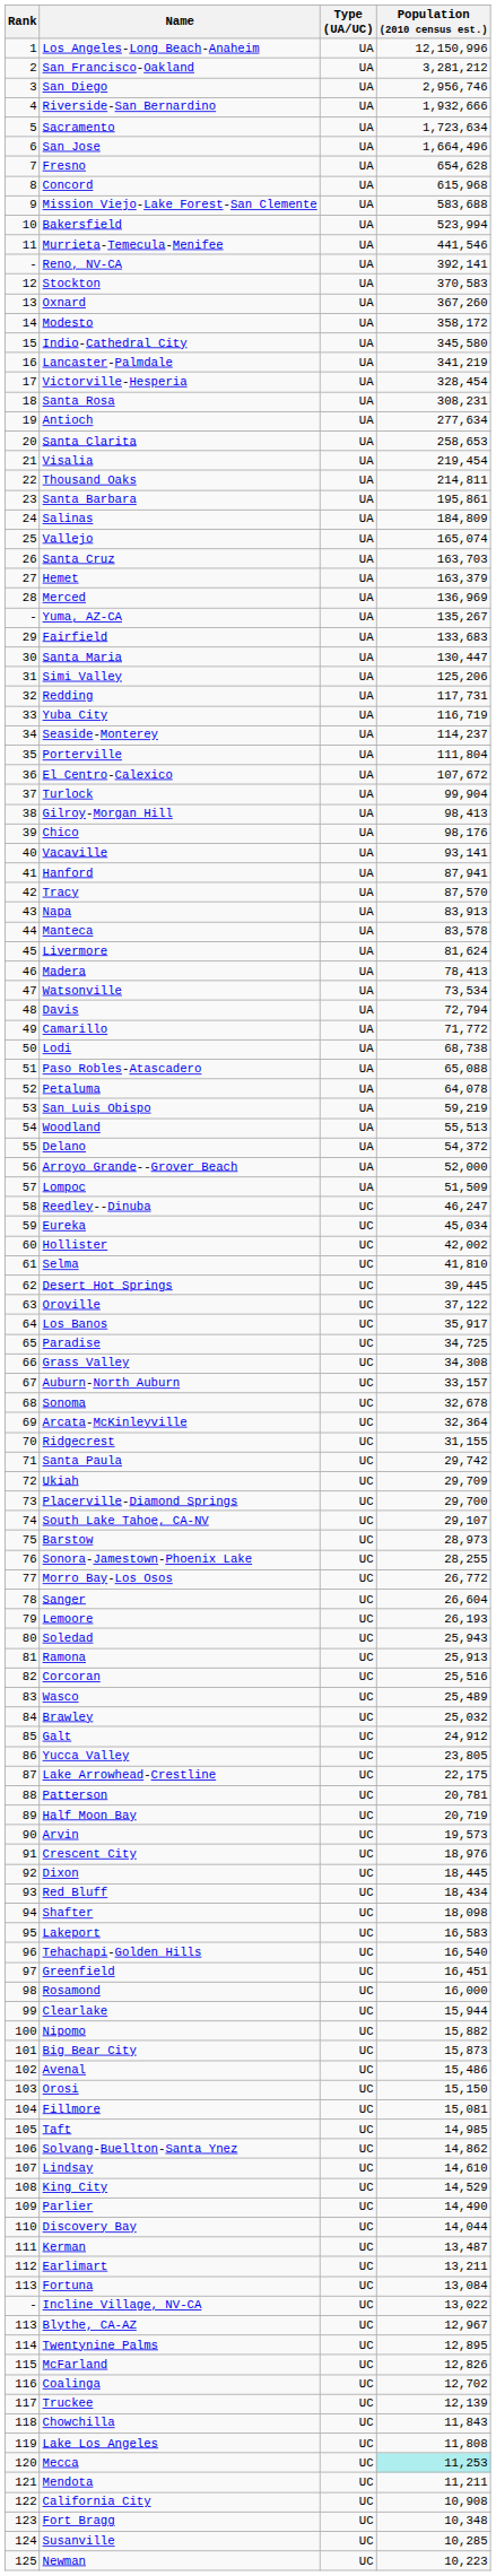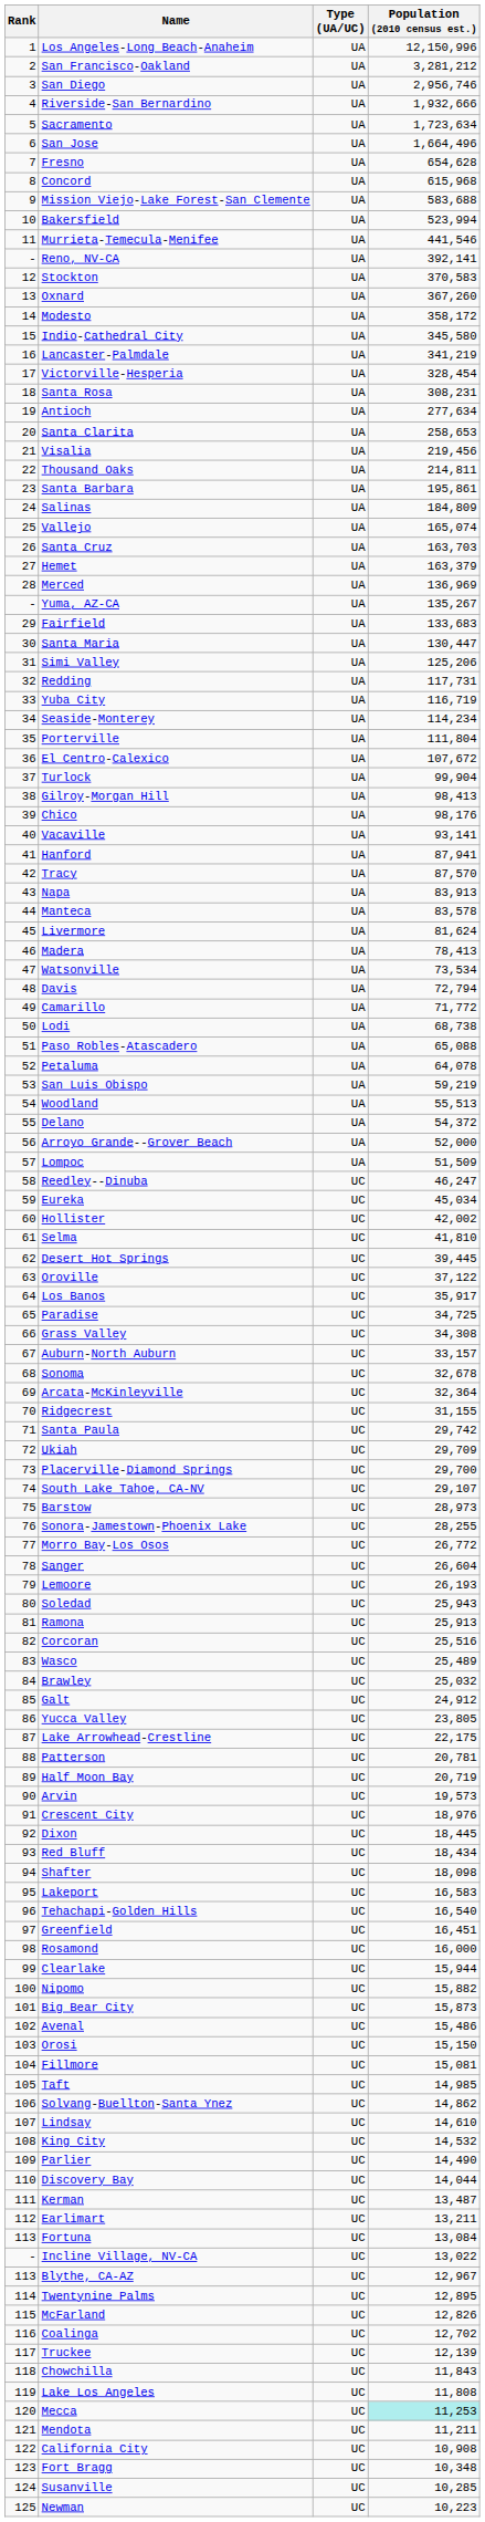 <table class="wikitable sortable"  style="text-align:right">
 <tr style="text-align:center;">
 <th>Rank</th>
 <th>Name</th>
 <th>Type<br>(UA/UC)</th>
 <th>Population<br><small>(2010 census est.)</small></th>
 </tr>
 <tr>
 <td>1</td>
 <td style="text-align:left;"><a href='#'>Los Angeles</a>-<a href='#'>Long Beach</a>-<a href='#'>Anaheim</a></td>
 <td>UA</td>
 <td>12,150,996</td>
 </tr>
 <tr>
 <td>2</td>
 <td style="text-align:left;"><a href='#'>San Francisco</a>-<a href='#'>Oakland</a></td>
 <td>UA</td>
 <td>3,281,212</td>
 </tr>
 <tr>
 <td>3</td>
 <td style="text-align:left;"><a href='#'>San Diego</a></td>
 <td>UA</td>
 <td>2,956,746</td>
 </tr>
 <tr>
 <td>4</td>
 <td style="text-align:left;"><a href='#'>Riverside</a>-<a href='#'>San Bernardino</a></td>
 <td>UA</td>
 <td>1,932,666</td>
 </tr>
 <tr>
 <td>5</td>
 <td style="text-align:left;"><a href='#'>Sacramento</a></td>
 <td>UA</td>
 <td>1,723,634</td>
 </tr>
 <tr>
 <td>6</td>
 <td style="text-align:left;"><a href='#'>San Jose</a></td>
 <td>UA</td>
 <td>1,664,496</td>
 </tr>
 <tr>
 <td>7</td>
 <td style="text-align:left;"><a href='#'>Fresno</a></td>
 <td>UA</td>
 <td>654,628</td>
 </tr>
 <tr>
 <td>8</td>
 <td style="text-align:left;"><a href='#'>Concord</a></td>
 <td>UA</td>
 <td>615,968</td>
 </tr>
 <tr>
 <td>9</td>
 <td style="text-align:left;"><a href='#'>Mission Viejo</a>-<a href='#'>Lake Forest</a>-<a href='#'>San Clemente</a></td>
 <td>UA</td>
 <td>583,688</td>
 </tr>
 <tr>
 <td>10</td>
 <td style="text-align:left;"><a href='#'>Bakersfield</a></td>
 <td>UA</td>
 <td>523,994</td>
 </tr>
 <tr>
 <td>11</td>
 <td style="text-align:left;"><a href='#'>Murrieta</a>-<a href='#'>Temecula</a>-<a href='#'>Menifee</a></td>
 <td>UA</td>
 <td>441,546</td>
 </tr>
 <tr>
 <td><span>-</span></td>
 <td style="text-align:left;"><a href='#'><span>Reno, NV-CA</span></a></td>
 <td><span>UA</span></td>
 <td><span>392,141</span></td>
 </tr>
 <tr>
 <td>12</td>
 <td style="text-align:left;"><a href='#'>Stockton</a></td>
 <td>UA</td>
 <td>370,583</td>
 </tr>
 <tr>
 <td>13</td>
 <td style="text-align:left;"><a href='#'>Oxnard</a></td>
 <td>UA</td>
 <td>367,260</td>
 </tr>
 <tr>
 <td>14</td>
 <td style="text-align:left;"><a href='#'>Modesto</a></td>
 <td>UA</td>
 <td>358,172</td>
 </tr>
 <tr>
 <td>15</td>
 <td style="text-align:left;"><a href='#'>Indio</a>-<a href='#'>Cathedral City</a></td>
 <td>UA</td>
 <td>345,580</td>
 </tr>
 <tr>
 <td>16</td>
 <td style="text-align:left;"><a href='#'>Lancaster</a>-<a href='#'>Palmdale</a></td>
 <td>UA</td>
 <td>341,219</td>
 </tr>
 <tr>
 <td>17</td>
 <td style="text-align:left;"><a href='#'>Victorville</a>-<a href='#'>Hesperia</a></td>
 <td>UA</td>
 <td>328,454</td>
 </tr>
 <tr>
 <td>18</td>
 <td style="text-align:left;"><a href='#'>Santa Rosa</a></td>
 <td>UA</td>
 <td>308,231</td>
 </tr>
 <tr>
 <td>19</td>
 <td style="text-align:left;"><a href='#'>Antioch</a></td>
 <td>UA</td>
 <td>277,634</td>
 </tr>
 <tr>
 <td>20</td>
 <td style="text-align:left;"><a href='#'>Santa Clarita</a></td>
 <td>UA</td>
 <td>258,653</td>
 </tr>
 <tr>
 <td>21</td>
 <td style="text-align:left;"><a href='#'>Visalia</a></td>
 <td>UA</td>
-<td>219,454</td>
+<td>219,456</td>
 </tr>
 <tr>
 <td>22</td>
 <td style="text-align:left;"><a href='#'>Thousand Oaks</a></td>
 <td>UA</td>
 <td>214,811</td>
 </tr>
 <tr>
 <td>23</td>
 <td style="text-align:left;"><a href='#'>Santa Barbara</a></td>
 <td>UA</td>
 <td>195,861</td>
 </tr>
 <tr>
 <td>24</td>
 <td style="text-align:left;"><a href='#'>Salinas</a></td>
 <td>UA</td>
 <td>184,809</td>
 </tr>
 <tr>
 <td>25</td>
 <td style="text-align:left;"><a href='#'>Vallejo</a></td>
 <td>UA</td>
 <td>165,074</td>
 </tr>
 <tr>
 <td>26</td>
 <td style="text-align:left;"><a href='#'>Santa Cruz</a></td>
 <td>UA</td>
 <td>163,703</td>
 </tr>
 <tr>
 <td>27</td>
 <td style="text-align:left;"><a href='#'>Hemet</a></td>
 <td>UA</td>
 <td>163,379</td>
 </tr>
 <tr>
 <td>28</td>
 <td style="text-align:left;"><a href='#'>Merced</a></td>
 <td>UA</td>
 <td>136,969</td>
 </tr>
 <tr>
 <td><span>-</span></td>
 <td style="text-align:left;"><a href='#'><span>Yuma, AZ-CA</span></a></td>
 <td><span>UA</span></td>
 <td><span>135,267</span></td>
 </tr>
 <tr>
 <td>29</td>
 <td style="text-align:left;"><a href='#'>Fairfield</a></td>
 <td>UA</td>
 <td>133,683</td>
 </tr>
 <tr>
 <td>30</td>
 <td style="text-align:left;"><a href='#'>Santa Maria</a></td>
 <td>UA</td>
 <td>130,447</td>
 </tr>
 <tr>
 <td>31</td>
 <td style="text-align:left;"><a href='#'>Simi Valley</a></td>
 <td>UA</td>
 <td>125,206</td>
 </tr>
 <tr>
 <td>32</td>
 <td style="text-align:left;"><a href='#'>Redding</a></td>
 <td>UA</td>
 <td>117,731</td>
 </tr>
 <tr>
 <td>33</td>
 <td style="text-align:left;"><a href='#'>Yuba City</a></td>
 <td>UA</td>
 <td>116,719</td>
 </tr>
 <tr>
 <td>34</td>
 <td style="text-align:left;"><a href='#'>Seaside</a>-<a href='#'>Monterey</a></td>
 <td>UA</td>
-<td>114,237</td>
+<td>114,234</td>
 </tr>
 <tr>
 <td>35</td>
 <td style="text-align:left;"><a href='#'>Porterville</a></td>
 <td>UA</td>
 <td>111,804</td>
 </tr>
 <tr>
 <td>36</td>
 <td style="text-align:left;"><a href='#'>El Centro</a>-<a href='#'>Calexico</a></td>
 <td>UA</td>
 <td>107,672</td>
 </tr>
 <tr>
 <td>37</td>
 <td style="text-align:left;"><a href='#'>Turlock</a></td>
 <td>UA</td>
 <td>99,904</td>
 </tr>
 <tr>
 <td>38</td>
 <td style="text-align:left;"><a href='#'>Gilroy</a>-<a href='#'>Morgan Hill</a></td>
 <td>UA</td>
 <td>98,413</td>
 </tr>
 <tr>
 <td>39</td>
 <td style="text-align:left;"><a href='#'>Chico</a></td>
 <td>UA</td>
 <td>98,176</td>
 </tr>
 <tr>
 <td>40</td>
 <td style="text-align:left;"><a href='#'>Vacaville</a></td>
 <td>UA</td>
 <td>93,141</td>
 </tr>
 <tr>
 <td>41</td>
 <td style="text-align:left;"><a href='#'>Hanford</a></td>
 <td>UA</td>
 <td>87,941</td>
 </tr>
 <tr>
 <td>42</td>
 <td style="text-align:left;"><a href='#'>Tracy</a></td>
 <td>UA</td>
 <td>87,570</td>
 </tr>
 <tr>
 <td>43</td>
 <td style="text-align:left;"><a href='#'>Napa</a></td>
 <td>UA</td>
 <td>83,913</td>
 </tr>
 <tr>
 <td>44</td>
 <td style="text-align:left;"><a href='#'>Manteca</a></td>
 <td>UA</td>
 <td>83,578</td>
 </tr>
 <tr>
 <td>45</td>
 <td style="text-align:left;"><a href='#'>Livermore</a></td>
 <td>UA</td>
 <td>81,624</td>
 </tr>
 <tr>
 <td>46</td>
 <td style="text-align:left;"><a href='#'>Madera</a></td>
 <td>UA</td>
 <td>78,413</td>
 </tr>
 <tr>
 <td>47</td>
 <td style="text-align:left;"><a href='#'>Watsonville</a></td>
 <td>UA</td>
 <td>73,534</td>
 </tr>
 <tr>
 <td>48</td>
 <td style="text-align:left;"><a href='#'>Davis</a></td>
 <td>UA</td>
 <td>72,794</td>
 </tr>
 <tr>
 <td>49</td>
 <td style="text-align:left;"><a href='#'>Camarillo</a></td>
 <td>UA</td>
 <td>71,772</td>
 </tr>
 <tr>
 <td>50</td>
 <td style="text-align:left;"><a href='#'>Lodi</a></td>
 <td>UA</td>
 <td>68,738</td>
 </tr>
 <tr>
 <td>51</td>
 <td style="text-align:left;"><a href='#'>Paso Robles</a>-<a href='#'>Atascadero</a></td>
 <td>UA</td>
 <td>65,088</td>
 </tr>
 <tr>
 <td>52</td>
 <td style="text-align:left;"><a href='#'>Petaluma</a></td>
 <td>UA</td>
 <td>64,078</td>
 </tr>
 <tr>
 <td>53</td>
 <td style="text-align:left;"><a href='#'>San Luis Obispo</a></td>
 <td>UA</td>
 <td>59,219</td>
 </tr>
 <tr>
 <td>54</td>
 <td style="text-align:left;"><a href='#'>Woodland</a></td>
 <td>UA</td>
 <td>55,513</td>
 </tr>
 <tr>
 <td>55</td>
 <td style="text-align:left;"><a href='#'>Delano</a></td>
 <td>UA</td>
 <td>54,372</td>
 </tr>
 <tr>
 <td>56</td>
 <td style="text-align:left;"><a href='#'>Arroyo Grande</a>--<a href='#'>Grover Beach</a></td>
 <td>UA</td>
 <td>52,000</td>
 </tr>
 <tr>
 <td>57</td>
 <td style="text-align:left;"><a href='#'>Lompoc</a></td>
 <td>UA</td>
 <td>51,509</td>
 </tr>
 <tr>
 <td>58</td>
 <td style="text-align:left;"><a href='#'>Reedley</a>--<a href='#'>Dinuba</a></td>
 <td>UC</td>
 <td>46,247</td>
 </tr>
 <tr>
 <td>59</td>
 <td style="text-align:left;"><a href='#'>Eureka</a></td>
 <td>UC</td>
 <td>45,034</td>
 </tr>
 <tr>
 <td>60</td>
 <td style="text-align:left;"><a href='#'>Hollister</a></td>
 <td>UC</td>
 <td>42,002</td>
 </tr>
 <tr>
 <td>61</td>
 <td style="text-align:left;"><a href='#'>Selma</a></td>
 <td>UC</td>
 <td>41,810</td>
 </tr>
 <tr>
 <td>62</td>
 <td style="text-align:left;"><a href='#'>Desert Hot Springs</a></td>
 <td>UC</td>
 <td>39,445</td>
 </tr>
 <tr>
 <td>63</td>
 <td style="text-align:left;"><a href='#'>Oroville</a></td>
 <td>UC</td>
 <td>37,122</td>
 </tr>
 <tr>
 <td>64</td>
 <td style="text-align:left;"><a href='#'>Los Banos</a></td>
 <td>UC</td>
 <td>35,917</td>
 </tr>
 <tr>
 <td>65</td>
 <td style="text-align:left;"><a href='#'>Paradise</a></td>
 <td>UC</td>
 <td>34,725</td>
 </tr>
 <tr>
 <td>66</td>
 <td style="text-align:left;"><a href='#'>Grass Valley</a></td>
 <td>UC</td>
 <td>34,308</td>
 </tr>
 <tr>
 <td>67</td>
 <td style="text-align:left;"><a href='#'>Auburn</a>-<a href='#'>North Auburn</a></td>
 <td>UC</td>
 <td>33,157</td>
 </tr>
 <tr>
 <td>68</td>
 <td style="text-align:left;"><a href='#'>Sonoma</a></td>
 <td>UC</td>
 <td>32,678</td>
 </tr>
 <tr>
 <td>69</td>
 <td style="text-align:left;"><a href='#'>Arcata</a>-<a href='#'>McKinleyville</a></td>
 <td>UC</td>
 <td>32,364</td>
 </tr>
 <tr>
 <td>70</td>
 <td style="text-align:left;"><a href='#'>Ridgecrest</a></td>
 <td>UC</td>
 <td>31,155</td>
 </tr>
 <tr>
 <td>71</td>
 <td style="text-align:left;"><a href='#'>Santa Paula</a></td>
 <td>UC</td>
 <td>29,742</td>
 </tr>
 <tr>
 <td>72</td>
 <td style="text-align:left;"><a href='#'>Ukiah</a></td>
 <td>UC</td>
 <td>29,709</td>
 </tr>
 <tr>
 <td>73</td>
 <td style="text-align:left;"><a href='#'>Placerville</a>-<a href='#'>Diamond Springs</a></td>
 <td>UC</td>
 <td>29,700</td>
 </tr>
 <tr>
 <td>74</td>
 <td style="text-align:left;"><a href='#'>South Lake Tahoe, CA-NV</a></td>
 <td>UC</td>
 <td>29,107</td>
 </tr>
 <tr>
 <td>75</td>
 <td style="text-align:left;"><a href='#'>Barstow</a></td>
 <td>UC</td>
 <td>28,973</td>
 </tr>
 <tr>
 <td>76</td>
 <td style="text-align:left;"><a href='#'>Sonora</a>-<a href='#'>Jamestown</a>-<a href='#'>Phoenix Lake</a></td>
 <td>UC</td>
 <td>28,255</td>
 </tr>
 <tr>
 <td>77</td>
 <td style="text-align:left;"><a href='#'>Morro Bay</a>-<a href='#'>Los Osos</a></td>
 <td>UC</td>
 <td>26,772</td>
 </tr>
 <tr>
 <td>78</td>
 <td style="text-align:left;"><a href='#'>Sanger</a></td>
 <td>UC</td>
 <td>26,604</td>
 </tr>
 <tr>
 <td>79</td>
 <td style="text-align:left;"><a href='#'>Lemoore</a></td>
 <td>UC</td>
 <td>26,193</td>
 </tr>
 <tr>
 <td>80</td>
 <td style="text-align:left;"><a href='#'>Soledad</a></td>
 <td>UC</td>
 <td>25,943</td>
 </tr>
 <tr>
 <td>81</td>
 <td style="text-align:left;"><a href='#'>Ramona</a></td>
 <td>UC</td>
 <td>25,913</td>
 </tr>
 <tr>
 <td>82</td>
 <td style="text-align:left;"><a href='#'>Corcoran</a></td>
 <td>UC</td>
 <td>25,516</td>
 </tr>
 <tr>
 <td>83</td>
 <td style="text-align:left;"><a href='#'>Wasco</a></td>
 <td>UC</td>
 <td>25,489</td>
 </tr>
 <tr>
 <td>84</td>
 <td style="text-align:left;"><a href='#'>Brawley</a></td>
 <td>UC</td>
 <td>25,032</td>
 </tr>
 <tr>
 <td>85</td>
 <td style="text-align:left;"><a href='#'>Galt</a></td>
 <td>UC</td>
 <td>24,912</td>
 </tr>
 <tr>
 <td>86</td>
 <td style="text-align:left;"><a href='#'>Yucca Valley</a></td>
 <td>UC</td>
 <td>23,805</td>
 </tr>
 <tr>
 <td>87</td>
 <td style="text-align:left;"><a href='#'>Lake Arrowhead</a>-<a href='#'>Crestline</a></td>
 <td>UC</td>
 <td>22,175</td>
 </tr>
 <tr>
 <td>88</td>
 <td style="text-align:left;"><a href='#'>Patterson</a></td>
 <td>UC</td>
 <td>20,781</td>
 </tr>
 <tr>
 <td>89</td>
 <td style="text-align:left;"><a href='#'>Half Moon Bay</a></td>
 <td>UC</td>
 <td>20,719</td>
 </tr>
 <tr>
 <td>90</td>
 <td style="text-align:left;"><a href='#'>Arvin</a></td>
 <td>UC</td>
 <td>19,573</td>
 </tr>
 <tr>
 <td>91</td>
 <td style="text-align:left;"><a href='#'>Crescent City</a></td>
 <td>UC</td>
 <td>18,976</td>
 </tr>
 <tr>
 <td>92</td>
 <td style="text-align:left;"><a href='#'>Dixon</a></td>
 <td>UC</td>
 <td>18,445</td>
 </tr>
 <tr>
 <td>93</td>
 <td style="text-align:left;"><a href='#'>Red Bluff</a></td>
 <td>UC</td>
 <td>18,434</td>
 </tr>
 <tr>
 <td>94</td>
 <td style="text-align:left;"><a href='#'>Shafter</a></td>
 <td>UC</td>
 <td>18,098</td>
 </tr>
 <tr>
 <td>95</td>
 <td style="text-align:left;"><a href='#'>Lakeport</a></td>
 <td>UC</td>
 <td>16,583</td>
 </tr>
 <tr>
 <td>96</td>
 <td style="text-align:left;"><a href='#'>Tehachapi</a>-<a href='#'>Golden Hills</a></td>
 <td>UC</td>
 <td>16,540</td>
 </tr>
 <tr>
 <td>97</td>
 <td style="text-align:left;"><a href='#'>Greenfield</a></td>
 <td>UC</td>
 <td>16,451</td>
 </tr>
 <tr>
 <td>98</td>
 <td style="text-align:left;"><a href='#'>Rosamond</a></td>
 <td>UC</td>
 <td>16,000</td>
 </tr>
 <tr>
 <td>99</td>
 <td style="text-align:left;"><a href='#'>Clearlake</a></td>
 <td>UC</td>
 <td>15,944</td>
 </tr>
 <tr>
 <td>100</td>
 <td style="text-align:left;"><a href='#'>Nipomo</a></td>
 <td>UC</td>
 <td>15,882</td>
 </tr>
 <tr>
 <td>101</td>
 <td style="text-align:left;"><a href='#'>Big Bear City</a></td>
 <td>UC</td>
 <td>15,873</td>
 </tr>
 <tr>
 <td>102</td>
 <td style="text-align:left;"><a href='#'>Avenal</a></td>
 <td>UC</td>
 <td>15,486</td>
 </tr>
 <tr>
 <td>103</td>
 <td style="text-align:left;"><a href='#'>Orosi</a></td>
 <td>UC</td>
 <td>15,150</td>
 </tr>
 <tr>
 <td>104</td>
 <td style="text-align:left;"><a href='#'>Fillmore</a></td>
 <td>UC</td>
 <td>15,081</td>
 </tr>
 <tr>
 <td>105</td>
 <td style="text-align:left;"><a href='#'>Taft</a></td>
 <td>UC</td>
 <td>14,985</td>
 </tr>
 <tr>
 <td>106</td>
 <td style="text-align:left;"><a href='#'>Solvang</a>-<a href='#'>Buellton</a>-<a href='#'>Santa Ynez</a></td>
 <td>UC</td>
 <td>14,862</td>
 </tr>
 <tr>
 <td>107</td>
 <td style="text-align:left;"><a href='#'>Lindsay</a></td>
 <td>UC</td>
 <td>14,610</td>
 </tr>
 <tr>
 <td>108</td>
 <td style="text-align:left;"><a href='#'>King City</a></td>
 <td>UC</td>
-<td>14,529</td>
+<td>14,532</td>
 </tr>
 <tr>
 <td>109</td>
 <td style="text-align:left;"><a href='#'>Parlier</a></td>
 <td>UC</td>
 <td>14,490</td>
 </tr>
 <tr>
 <td>110</td>
 <td style="text-align:left;"><a href='#'>Discovery Bay</a></td>
 <td>UC</td>
 <td>14,044</td>
 </tr>
 <tr>
 <td>111</td>
 <td style="text-align:left;"><a href='#'>Kerman</a></td>
 <td>UC</td>
 <td>13,487</td>
 </tr>
 <tr>
 <td>112</td>
 <td style="text-align:left;"><a href='#'>Earlimart</a></td>
 <td>UC</td>
 <td>13,211</td>
 </tr>
 <tr>
 <td>113</td>
 <td style="text-align:left;"><a href='#'>Fortuna</a></td>
 <td>UC</td>
 <td>13,084</td>
 </tr>
 <tr>
 <td><span>-</span></td>
 <td style="text-align:left;"><a href='#'><span>Incline Village, NV-CA</span></a></td>
 <td><span>UC</span></td>
 <td><span>13,022</span></td>
 </tr>
 <tr>
 <td><span>113</span></td>
 <td style="text-align:left;"><a href='#'><span>Blythe, CA-AZ</span></a></td>
 <td><span>UC</span></td>
 <td><span>12,967</span></td>
 </tr>
 <tr>
 <td>114</td>
 <td style="text-align:left;"><a href='#'>Twentynine Palms</a></td>
 <td>UC</td>
 <td>12,895</td>
 </tr>
 <tr>
 <td>115</td>
 <td style="text-align:left;"><a href='#'>McFarland</a></td>
 <td>UC</td>
 <td>12,826</td>
 </tr>
 <tr>
 <td>116</td>
 <td style="text-align:left;"><a href='#'>Coalinga</a></td>
 <td>UC</td>
 <td>12,702</td>
 </tr>
 <tr>
 <td>117</td>
 <td style="text-align:left;"><a href='#'>Truckee</a></td>
 <td>UC</td>
 <td>12,139</td>
 </tr>
 <tr>
 <td>118</td>
 <td style="text-align:left;"><a href='#'>Chowchilla</a></td>
 <td>UC</td>
 <td>11,843</td>
 </tr>
 <tr>
 <td>119</td>
 <td style="text-align:left;"><a href='#'>Lake Los Angeles</a></td>
 <td>UC</td>
 <td>11,808</td>
 </tr>
 <tr>
 <td>120</td>
 <td style="text-align:left;"><a href='#'>Mecca</a></td>
 <td>UC</td>
 <td style="background: paleturquoise;">11,253</td>
 </tr>
 <tr>
 <td>121</td>
 <td style="text-align:left;"><a href='#'>Mendota</a></td>
 <td>UC</td>
 <td>11,211</td>
 </tr>
 <tr>
 <td>122</td>
 <td style="text-align:left;"><a href='#'>California City</a></td>
 <td>UC</td>
 <td>10,908</td>
 </tr>
 <tr>
 <td>123</td>
 <td style="text-align:left;"><a href='#'>Fort Bragg</a></td>
 <td>UC</td>
 <td>10,348</td>
 </tr>
 <tr>
 <td>124</td>
 <td style="text-align:left;"><a href='#'>Susanville</a></td>
 <td>UC</td>
 <td>10,285</td>
 </tr>
 <tr>
 <td>125</td>
 <td style="text-align:left;"><a href='#'>Newman</a></td>
 <td>UC</td>
 <td>10,223</td>
 </tr>
 </table>
